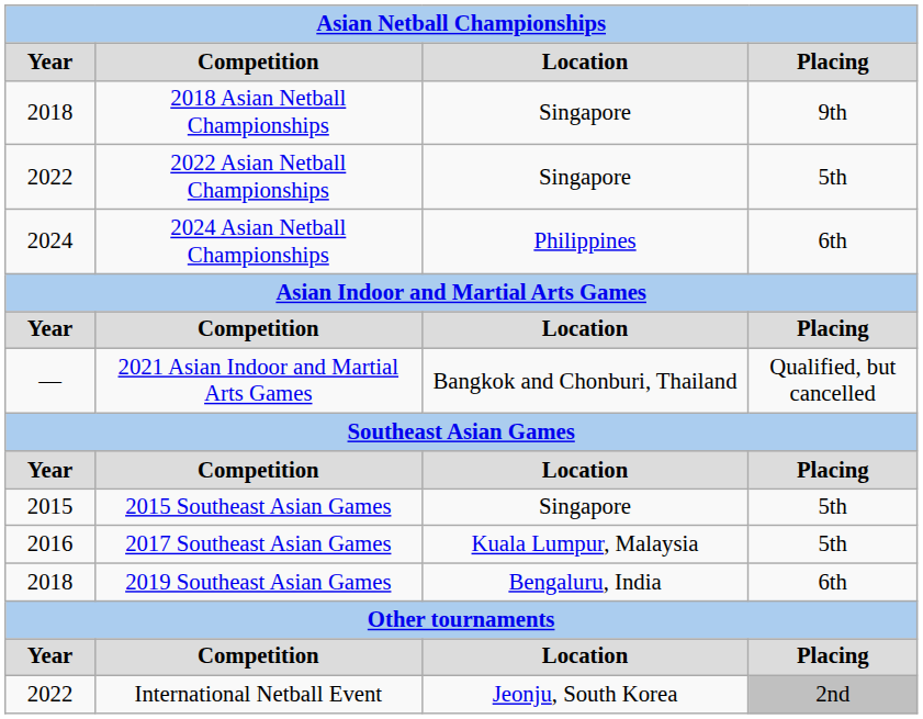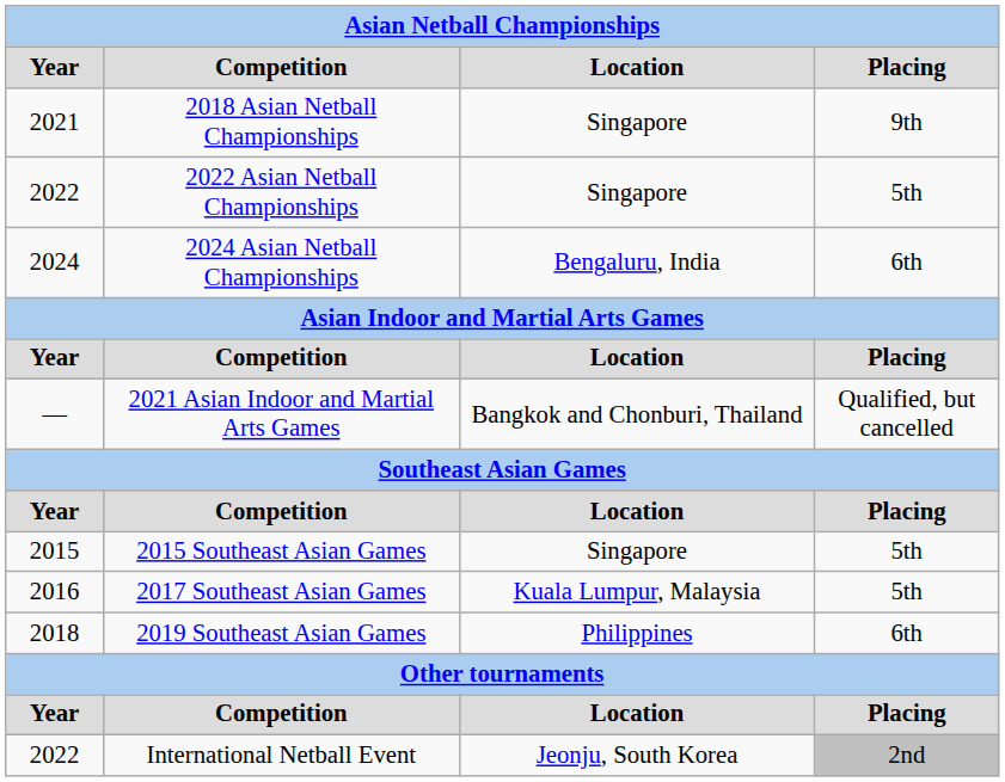 <table class=wikitable style="text-align:center; font-size:90%">
 <tr>
 <th colspan=4 style=background:#ABCDEF><a href='#'>Asian Netball Championships</a></th>
 </tr>
 <tr>
 <th width=50 style=background:gainsboro>Year</th>
 <th width=200 style=background:gainsboro>Competition</th>
 <th width=200 style=background:gainsboro>Location</th>
 <th width=100 style=background:gainsboro>Placing</th>
 </tr>
 <tr>
-<td>2018</td>
+<td>2021</td>
 <td><a href='#'>2018 Asian Netball Championships</a></td>
 <td>Singapore</td>
 <td>9th</td>
 </tr>
 <tr>
 <td>2022</td>
 <td><a href='#'>2022 Asian Netball Championships</a></td>
 <td>Singapore</td>
 <td>5th</td>
 </tr>
 <tr>
 <td>2024</td>
 <td><a href='#'>2024 Asian Netball Championships</a></td>
-<td><a href='#'>Philippines</a></td>
+<td><a href='#'>Bengaluru</a>, India</td>
 <td>6th</td>
 </tr>
 <tr>
 <th colspan=4 style=background:#ABCDEF><a href='#'>Asian Indoor and Martial Arts Games</a></th>
 </tr>
 <tr>
 <th width=50 style=background:gainsboro>Year</th>
 <th width=200 style=background:gainsboro>Competition</th>
 <th width=200 style=background:gainsboro>Location</th>
 <th width=100 style=background:gainsboro>Placing</th>
 </tr>
 <tr>
 <td>—</td>
 <td><a href='#'>2021 Asian Indoor and Martial Arts Games</a></td>
 <td>Bangkok and Chonburi, Thailand</td>
 <td>Qualified, but cancelled</td>
 </tr>
 <tr>
 <th colspan=4 style=background:#ABCDEF><a href='#'>Southeast Asian Games</a></th>
 </tr>
 <tr>
 <th width=50 style=background:gainsboro>Year</th>
 <th width=200 style=background:gainsboro>Competition</th>
 <th width=200 style=background:gainsboro>Location</th>
 <th width=100 style=background:gainsboro>Placing</th>
 </tr>
 <tr>
 <td>2015</td>
 <td><a href='#'>2015 Southeast Asian Games</a></td>
 <td>Singapore</td>
 <td>5th</td>
 </tr>
 <tr>
 <td>2016</td>
 <td><a href='#'>2017 Southeast Asian Games</a></td>
 <td><a href='#'>Kuala Lumpur</a>, Malaysia</td>
 <td>5th</td>
 </tr>
 <tr>
 <td>2018</td>
 <td><a href='#'>2019 Southeast Asian Games</a></td>
-<td><a href='#'>Bengaluru</a>, India</td>
+<td><a href='#'>Philippines</a></td>
 <td>6th</td>
 </tr>
 <tr>
 <th colspan=4 style=background:#ABCDEF><a href='#'>Other tournaments</a></th>
 </tr>
 <tr>
 <th width=50 style=background:gainsboro>Year</th>
 <th width=200 style=background:gainsboro>Competition</th>
 <th width=200 style=background:gainsboro>Location</th>
 <th width=100 style=background:gainsboro>Placing</th>
 </tr>
 <tr>
 <td>2022</td>
 <td>International Netball Event</td>
 <td><a href='#'>Jeonju</a>, South Korea</td>
 <td bgcolor=silver> 2nd</td>
 </tr>
 </table>
